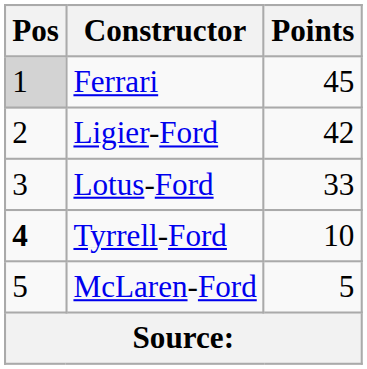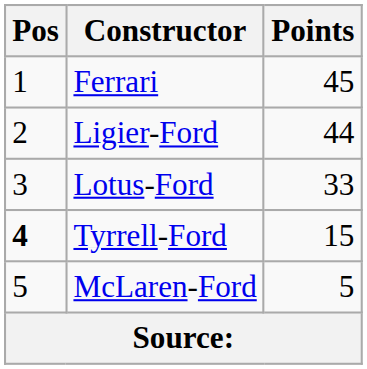 <table class="wikitable" style="font-size: 95%;">
 <tr>
 <th>Pos</th>
 <th>Constructor</th>
 <th>Points</th>
 </tr>
 <tr>
-<td style="background: lightgrey;">1</td>
+<td>1</td>
 <td> <a href='#'>Ferrari</a></td>
 <td align="right">45</td>
 </tr>
 <tr>
 <td>2</td>
 <td> <a href='#'>Ligier</a>-<a href='#'>Ford</a></td>
-<td align="right">42</td>
+<td align="right">44</td>
 </tr>
 <tr>
 <td>3</td>
 <td> <a href='#'>Lotus</a>-<a href='#'>Ford</a></td>
 <td align="right">33</td>
 </tr>
 <tr>
 <td><strong>4</strong></td>
 <td> <a href='#'>Tyrrell</a>-<a href='#'>Ford</a></td>
-<td align="right">10</td>
+<td align="right">15</td>
 </tr>
 <tr>
 <td>5</td>
 <td> <a href='#'>McLaren</a>-<a href='#'>Ford</a></td>
 <td align="right">5</td>
 </tr>
 <tr>
 <th colspan=4>Source: </th>
 </tr>
 </table>
